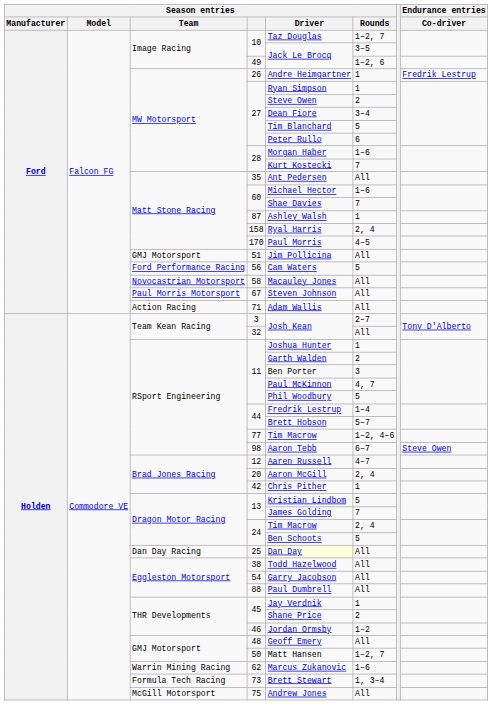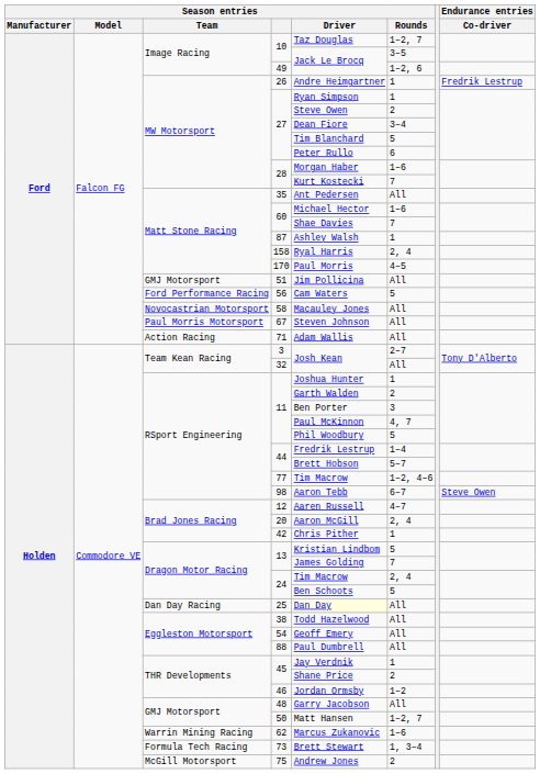 <table class="wikitable" style="font-size: 85%;">
 <tr>
 <th colspan="6">Season entries</th>
 <th rowspan="54"></th>
 <th>Endurance entries</th>
 </tr>
 <tr>
 <th>Manufacturer</th>
 <th>Model</th>
 <th>Team</th>
 <th></th>
 <th>Driver</th>
 <th>Rounds</th>
 <th>Co-driver</th>
 </tr>
 <tr>
 <th rowspan=22><a href='#'>Ford</a></th>
 <td rowspan=22><a href='#'>Falcon FG</a></td>
 <td rowspan=3>Image Racing</td>
 <td rowspan=2 align="center">10</td>
 <td> <a href='#'>Taz Douglas</a></td>
 <td>1–2, 7</td>
 <td rowspan=2></td>
 </tr>
 <tr>
 <td rowspan=2> <a href='#'>Jack Le Brocq</a></td>
 <td>3–5</td>
 </tr>
 <tr>
 <td align="center">49</td>
 <td>1–2, 6</td>
 <td></td>
 </tr>
 <tr>
 <td rowspan=8><a href='#'>MW Motorsport</a></td>
 <td align="center">26</td>
 <td> <a href='#'>Andre Heimgartner</a></td>
 <td>1</td>
 <td> <a href='#'>Fredrik Lestrup</a></td>
 </tr>
 <tr>
 <td rowspan=5 align="center">27</td>
 <td> <a href='#'>Ryan Simpson</a></td>
 <td>1</td>
 <td rowspan=5></td>
 </tr>
 <tr>
 <td> <a href='#'>Steve Owen</a></td>
 <td>2</td>
 </tr>
 <tr>
 <td> <a href='#'>Dean Fiore</a></td>
 <td>3–4</td>
 </tr>
 <tr>
 <td> <a href='#'>Tim Blanchard</a></td>
 <td>5</td>
 </tr>
 <tr>
 <td> <a href='#'>Peter Rullo</a></td>
 <td>6</td>
 </tr>
 <tr>
 <td align="center" rowspan=2>28</td>
 <td> <a href='#'>Morgan Haber</a></td>
 <td>1–6</td>
 <td rowspan=2></td>
 </tr>
 <tr>
 <td> <a href='#'>Kurt Kostecki</a></td>
 <td>7</td>
 </tr>
 <tr>
 <td rowspan=6><a href='#'>Matt Stone Racing</a></td>
 <td align="center">35</td>
 <td> <a href='#'>Ant Pedersen</a></td>
 <td>All</td>
 <td></td>
 </tr>
 <tr>
 <td align="center" rowspan=2>60</td>
 <td> <a href='#'>Michael Hector</a></td>
 <td>1–6</td>
 <td rowspan=2></td>
 </tr>
 <tr>
 <td> <a href='#'>Shae Davies</a></td>
 <td>7</td>
 </tr>
 <tr>
 <td align="center">87</td>
 <td> <a href='#'>Ashley Walsh</a></td>
 <td>1</td>
 <td></td>
 </tr>
 <tr>
 <td align="center">158</td>
 <td> <a href='#'>Ryal Harris</a></td>
 <td>2, 4</td>
 <td></td>
 </tr>
 <tr>
 <td align="center">170</td>
 <td> <a href='#'>Paul Morris</a></td>
 <td>4–5</td>
 <td></td>
 </tr>
 <tr>
 <td>GMJ Motorsport</td>
 <td align="center">51</td>
 <td> <a href='#'>Jim Pollicina</a></td>
 <td>All</td>
 <td></td>
 </tr>
 <tr>
 <td><a href='#'>Ford Performance Racing</a></td>
 <td align="center">56</td>
 <td> <a href='#'>Cam Waters</a></td>
 <td>5</td>
 <td></td>
 </tr>
 <tr>
 <td><a href='#'>Novocastrian Motorsport</a></td>
 <td align="center">58</td>
 <td> <a href='#'>Macauley Jones</a></td>
 <td>All</td>
 <td></td>
 </tr>
 <tr>
 <td><a href='#'>Paul Morris Motorsport</a></td>
 <td align="center">67</td>
 <td> <a href='#'>Steven Johnson</a></td>
 <td>All</td>
 <td></td>
 </tr>
 <tr>
 <td>Action Racing</td>
 <td align="center">71</td>
 <td> <a href='#'>Adam Wallis</a></td>
 <td>All</td>
 <td></td>
 </tr>
 <tr>
 <th rowspan=30><a href='#'>Holden</a></th>
 <td rowspan=30><a href='#'>Commodore VE</a></td>
 <td rowspan=2>Team Kean Racing</td>
 <td align="center">3</td>
 <td rowspan=2> <a href='#'>Josh Kean</a></td>
 <td>2–7</td>
 <td rowspan=2> <a href='#'>Tony D'Alberto</a></td>
 </tr>
 <tr>
 <td align="center">32</td>
 <td>All</td>
 </tr>
 <tr>
 <td rowspan=9>RSport Engineering</td>
 <td rowspan=5 align="center">11</td>
 <td> <a href='#'>Joshua Hunter</a></td>
 <td>1</td>
 <td rowspan=5></td>
 </tr>
 <tr>
 <td> <a href='#'>Garth Walden</a></td>
 <td>2</td>
 </tr>
 <tr>
 <td> Ben Porter</td>
 <td>3</td>
 </tr>
 <tr>
 <td> <a href='#'>Paul McKinnon</a></td>
 <td>4, 7</td>
 </tr>
 <tr>
 <td> <a href='#'>Phil Woodbury</a></td>
 <td>5</td>
 </tr>
 <tr>
 <td rowspan=2 align="center">44</td>
 <td> <a href='#'>Fredrik Lestrup</a></td>
 <td>1–4</td>
 <td rowspan=2></td>
 </tr>
 <tr>
 <td> <a href='#'>Brett Hobson</a></td>
 <td>5–7</td>
 </tr>
 <tr>
 <td align="center">77</td>
 <td> <a href='#'>Tim Macrow</a></td>
 <td>1–2, 4–6</td>
 <td></td>
 </tr>
 <tr>
 <td align="center">98</td>
 <td> <a href='#'>Aaron Tebb</a></td>
 <td>6–7</td>
 <td> <a href='#'>Steve Owen</a></td>
 </tr>
 <tr>
 <td rowspan=3><a href='#'>Brad Jones Racing</a></td>
 <td align="center">12</td>
 <td> <a href='#'>Aaren Russell</a></td>
 <td>4–7</td>
 <td></td>
 </tr>
 <tr>
 <td align="center">20</td>
 <td> <a href='#'>Aaron McGill</a></td>
 <td>2, 4</td>
 <td></td>
 </tr>
 <tr>
 <td align="center">42</td>
 <td> <a href='#'>Chris Pither</a></td>
 <td>1</td>
 <td></td>
 </tr>
 <tr>
 <td rowspan=4><a href='#'>Dragon Motor Racing</a></td>
 <td align="center" rowspan=2>13</td>
 <td> <a href='#'>Kristian Lindbom</a></td>
 <td>5</td>
 <td rowspan=2></td>
 </tr>
 <tr>
 <td> <a href='#'>James Golding</a></td>
 <td>7</td>
 </tr>
 <tr>
 <td rowspan=2 align="center">24</td>
 <td> <a href='#'>Tim Macrow</a></td>
 <td>2, 4</td>
 <td rowspan=2></td>
 </tr>
 <tr>
 <td> <a href='#'>Ben Schoots</a></td>
 <td>5</td>
 </tr>
 <tr>
 <td>Dan Day Racing</td>
 <td align="center">25</td>
 <td style="background: lightyellow;"> <a href='#'>Dan Day</a></td>
 <td>All</td>
 <td></td>
 </tr>
 <tr>
 <td rowspan=3><a href='#'>Eggleston Motorsport</a></td>
 <td align="center">38</td>
 <td> <a href='#'>Todd Hazelwood</a></td>
 <td>All</td>
 <td></td>
 </tr>
 <tr>
 <td align="center">54</td>
-<td> <a href='#'>Garry Jacobson</a></td>
+<td> <a href='#'>Geoff Emery</a></td>
 <td>All</td>
 <td></td>
 </tr>
 <tr>
 <td align="center">88</td>
 <td> <a href='#'>Paul Dumbrell</a></td>
 <td>All</td>
 <td></td>
 </tr>
 <tr>
 <td rowspan=3>THR Developments</td>
 <td rowspan=2 align="center">45</td>
 <td> <a href='#'>Jay Verdnik</a></td>
 <td>1</td>
 <td rowspan=2></td>
 </tr>
 <tr>
 <td> <a href='#'>Shane Price</a></td>
 <td>2</td>
 </tr>
 <tr>
 <td align="center">46</td>
 <td> <a href='#'>Jordan Ormsby</a></td>
 <td>1–2</td>
 <td></td>
 </tr>
 <tr>
 <td rowspan=2>GMJ Motorsport</td>
 <td align="center">48</td>
-<td> <a href='#'>Geoff Emery</a></td>
+<td> <a href='#'>Garry Jacobson</a></td>
 <td>All</td>
 <td></td>
 </tr>
 <tr>
 <td align="center">50</td>
 <td> Matt Hansen</td>
 <td>1–2, 7</td>
 <td></td>
 </tr>
 <tr>
 <td>Warrin Mining Racing</td>
 <td align="center">62</td>
 <td> <a href='#'>Marcus Zukanovic</a></td>
 <td>1–6</td>
 <td></td>
 </tr>
 <tr>
 <td>Formula Tech Racing</td>
 <td align="center">73</td>
 <td> <a href='#'>Brett Stewart</a></td>
 <td>1, 3–4</td>
 <td></td>
 </tr>
 <tr>
 <td>McGill Motorsport</td>
 <td align="center">75</td>
 <td> <a href='#'>Andrew Jones</a></td>
-<td>All</td>
+<td>2</td>
 <td></td>
 </tr>
 </table>
